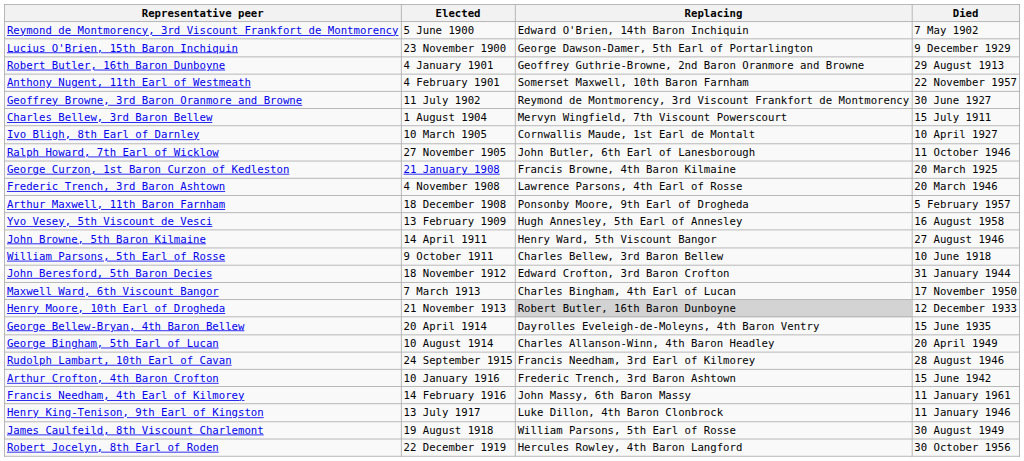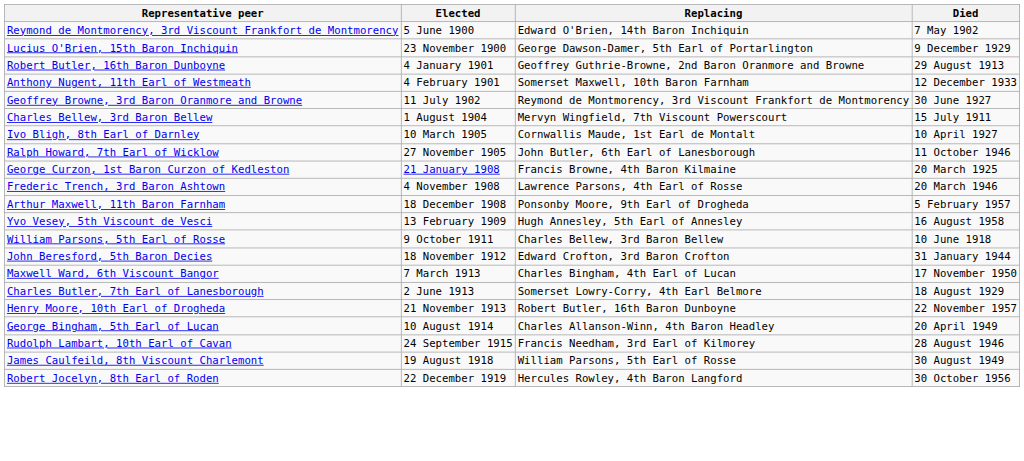 <table class="sortable wikitable">
 <tr>
 <th>Representative peer</th>
 <th>Elected</th>
 <th>Replacing</th>
 <th>Died</th>
 </tr>
 <tr>
 <td><a href='#'>Reymond de Montmorency, 3rd Viscount Frankfort de Montmorency</a></td>
 <td>5 June 1900</td>
 <td>Edward O'Brien, 14th Baron Inchiquin</td>
 <td>7 May 1902</td>
 </tr>
 <tr>
 <td><a href='#'>Lucius O'Brien, 15th Baron Inchiquin</a></td>
 <td>23 November 1900</td>
 <td>George Dawson-Damer, 5th Earl of Portarlington</td>
 <td>9 December 1929</td>
 </tr>
 <tr>
 <td><a href='#'>Robert Butler, 16th Baron Dunboyne</a></td>
 <td>4 January 1901</td>
 <td>Geoffrey Guthrie-Browne, 2nd Baron Oranmore and Browne</td>
 <td>29 August 1913</td>
 </tr>
 <tr>
 <td><a href='#'>Anthony Nugent, 11th Earl of Westmeath</a></td>
 <td>4 February 1901</td>
 <td>Somerset Maxwell, 10th Baron Farnham</td>
-<td>22 November 1957</td>
+<td>12 December 1933</td>
 </tr>
 <tr>
 <td><a href='#'>Geoffrey Browne, 3rd Baron Oranmore and Browne</a></td>
 <td>11 July 1902</td>
 <td>Reymond de Montmorency, 3rd Viscount Frankfort de Montmorency</td>
 <td>30 June 1927</td>
 </tr>
 <tr>
 <td><a href='#'>Charles Bellew, 3rd Baron Bellew</a></td>
 <td>1 August 1904</td>
 <td>Mervyn Wingfield, 7th Viscount Powerscourt</td>
 <td>15 July 1911</td>
 </tr>
 <tr>
 <td><a href='#'>Ivo Bligh, 8th Earl of Darnley</a></td>
 <td>10 March 1905</td>
 <td>Cornwallis Maude, 1st Earl de Montalt</td>
 <td>10 April 1927</td>
 </tr>
 <tr>
 <td><a href='#'>Ralph Howard, 7th Earl of Wicklow</a></td>
 <td>27 November 1905</td>
 <td>John Butler, 6th Earl of Lanesborough</td>
 <td>11 October 1946</td>
 </tr>
 <tr>
 <td><a href='#'>George Curzon, 1st Baron Curzon of Kedleston</a></td>
 <td><a href='#'>21 January 1908</a></td>
 <td>Francis Browne, 4th Baron Kilmaine</td>
 <td>20 March 1925</td>
 </tr>
 <tr>
 <td><a href='#'>Frederic Trench, 3rd Baron Ashtown</a></td>
 <td>4 November 1908</td>
 <td>Lawrence Parsons, 4th Earl of Rosse</td>
 <td>20 March 1946</td>
 </tr>
 <tr>
 <td><a href='#'>Arthur Maxwell, 11th Baron Farnham</a></td>
 <td>18 December 1908</td>
 <td>Ponsonby Moore, 9th Earl of Drogheda</td>
 <td>5 February 1957</td>
 </tr>
 <tr>
 <td><a href='#'>Yvo Vesey, 5th Viscount de Vesci</a></td>
 <td>13 February 1909</td>
 <td>Hugh Annesley, 5th Earl of Annesley</td>
 <td>16 August 1958</td>
 </tr>
 <tr>
-<td><a href='#'>John Browne, 5th Baron Kilmaine</a></td>
-<td>14 April 1911</td>
-<td>Henry Ward, 5th Viscount Bangor</td>
-<td>27 August 1946</td>
-</tr>
-<tr>
 <td><a href='#'>William Parsons, 5th Earl of Rosse</a></td>
 <td>9 October 1911</td>
 <td>Charles Bellew, 3rd Baron Bellew</td>
 <td>10 June 1918</td>
 </tr>
 <tr>
 <td><a href='#'>John Beresford, 5th Baron Decies</a></td>
 <td>18 November 1912</td>
 <td>Edward Crofton, 3rd Baron Crofton</td>
 <td>31 January 1944</td>
 </tr>
 <tr>
 <td><a href='#'>Maxwell Ward, 6th Viscount Bangor</a></td>
 <td>7 March 1913</td>
 <td>Charles Bingham, 4th Earl of Lucan</td>
 <td>17 November 1950</td>
 </tr>
 <tr>
+<td><a href='#'>Charles Butler, 7th Earl of Lanesborough</a></td>
+<td>2 June 1913</td>
+<td>Somerset Lowry-Corry, 4th Earl Belmore</td>
+<td>18 August 1929</td>
+</tr>
+<tr>
 <td><a href='#'>Henry Moore, 10th Earl of Drogheda</a></td>
 <td>21 November 1913</td>
-<td style="background: lightgrey;">Robert Butler, 16th Baron Dunboyne</td>
-<td>12 December 1933</td>
-</tr>
-<tr>
-<td><a href='#'>George Bellew-Bryan, 4th Baron Bellew</a></td>
-<td>20 April 1914</td>
-<td>Dayrolles Eveleigh-de-Moleyns, 4th Baron Ventry</td>
-<td>15 June 1935</td>
+<td>Robert Butler, 16th Baron Dunboyne</td>
+<td>22 November 1957</td>
 </tr>
 <tr>
 <td><a href='#'>George Bingham, 5th Earl of Lucan</a></td>
 <td>10 August 1914</td>
 <td>Charles Allanson-Winn, 4th Baron Headley</td>
 <td>20 April 1949</td>
 </tr>
 <tr>
 <td><a href='#'>Rudolph Lambart, 10th Earl of Cavan</a></td>
 <td>24 September 1915</td>
 <td>Francis Needham, 3rd Earl of Kilmorey</td>
 <td>28 August 1946</td>
 </tr>
 <tr>
-<td><a href='#'>Arthur Crofton, 4th Baron Crofton</a></td>
-<td>10 January 1916</td>
-<td>Frederic Trench, 3rd Baron Ashtown</td>
-<td>15 June 1942</td>
-</tr>
-<tr>
-<td><a href='#'>Francis Needham, 4th Earl of Kilmorey</a></td>
-<td>14 February 1916</td>
-<td>John Massy, 6th Baron Massy</td>
-<td>11 January 1961</td>
-</tr>
-<tr>
-<td><a href='#'>Henry King-Tenison, 9th Earl of Kingston</a></td>
-<td>13 July 1917</td>
-<td>Luke Dillon, 4th Baron Clonbrock</td>
-<td>11 January 1946</td>
-</tr>
-<tr>
 <td><a href='#'>James Caulfeild, 8th Viscount Charlemont</a></td>
 <td>19 August 1918</td>
 <td>William Parsons, 5th Earl of Rosse</td>
 <td>30 August 1949</td>
 </tr>
 <tr>
 <td><a href='#'>Robert Jocelyn, 8th Earl of Roden</a></td>
 <td>22 December 1919</td>
 <td>Hercules Rowley, 4th Baron Langford</td>
 <td>30 October 1956</td>
 </tr>
 </table>
